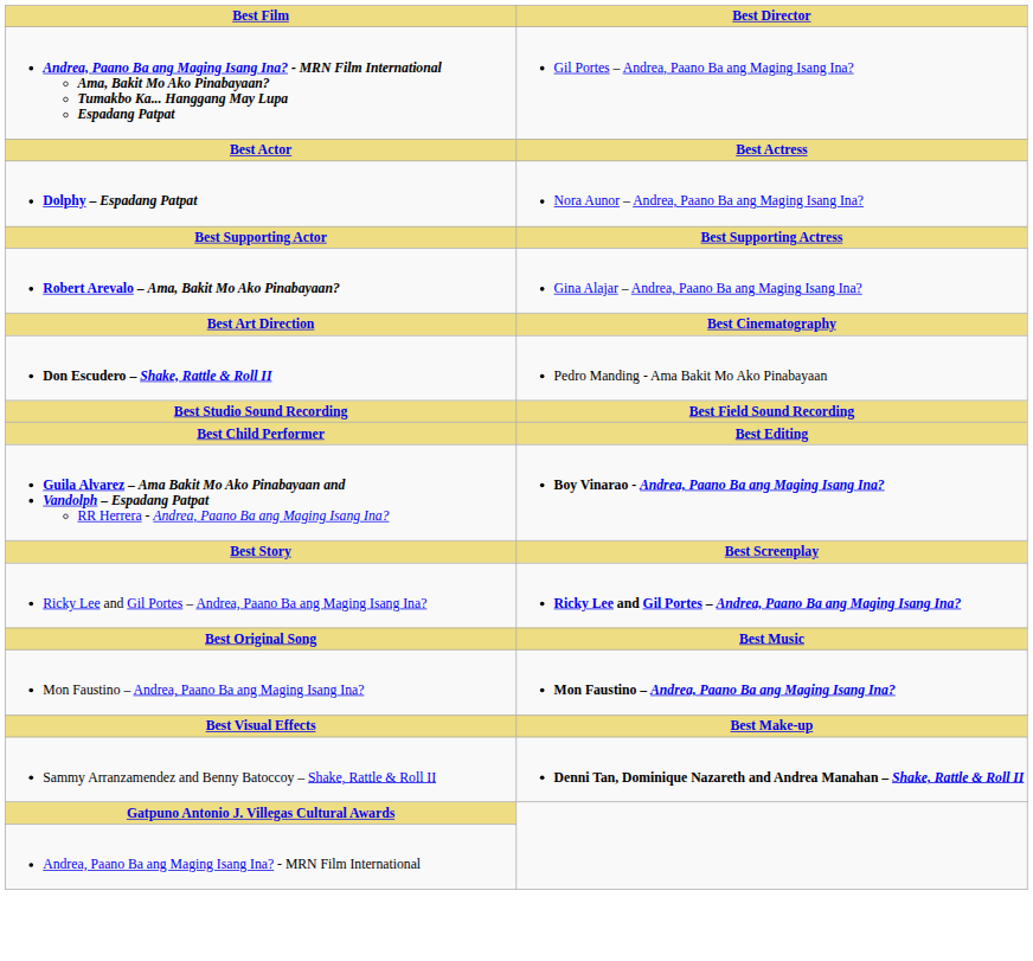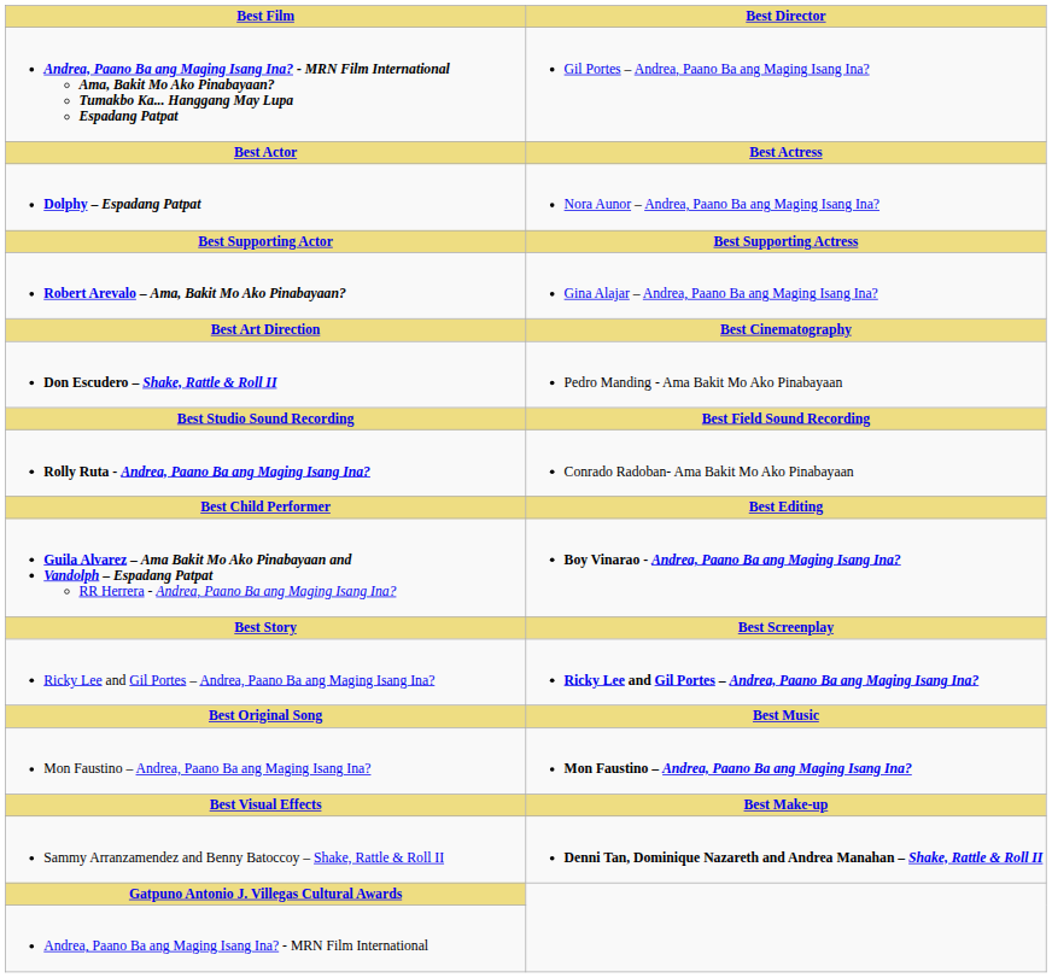 <table class=wikitable>
 <tr>
 <th style="background:#EEDD82; width:50%"><a href='#'>Best Film</a></th>
 <th style="background:#EEDD82; width:50%"><a href='#'>Best Director</a></th>
 </tr>
 <tr>
 <td valign="top"><br><ul><li><strong><em><a href='#'>Andrea, Paano Ba ang Maging Isang Ina?</a><em> - MRN Film International<strong><ul><li></em>Ama, Bakit Mo Ako Pinabayaan?<em> </li><li></em>Tumakbo Ka... Hanggang May Lupa<em> </li><li></em>Espadang Patpat<em></li></ul></li></ul></td>
 <td valign="top"><br><ul><li></strong><a href='#'>Gil Portes</a> – </em><a href='#'>Andrea, Paano Ba ang Maging Isang Ina?</a></em></strong></li></ul></td>
 </tr>
 <tr>
 <th style="background:#EEDD82; width:50%"><a href='#'>Best Actor</a></th>
 <th style="background:#EEDD82; width:50%"><a href='#'>Best Actress</a></th>
 </tr>
 <tr>
 <td valign="top"><br><ul><li><strong><a href='#'>Dolphy</a> – <em>Espadang Patpat<strong><em></li></ul></td>
 <td valign="top"><br><ul><li></strong><a href='#'>Nora Aunor</a> – </em><a href='#'>Andrea, Paano Ba ang Maging Isang Ina?</a></em></strong></li></ul></td>
 </tr>
 <tr>
 <th style="background:#EEDD82; width:50%"><a href='#'>Best Supporting Actor</a></th>
 <th style="background:#EEDD82; width:50%"><a href='#'>Best Supporting Actress</a></th>
 </tr>
 <tr>
 <td valign="top"><br><ul><li><strong><a href='#'>Robert Arevalo</a> – <em>Ama, Bakit Mo Ako Pinabayaan?<strong><em></li></ul></td>
 <td valign="top"><br><ul><li></strong><a href='#'>Gina Alajar</a> – </em><a href='#'>Andrea, Paano Ba ang Maging Isang Ina?</a></em></strong></li></ul></td>
 </tr>
 <tr>
 <th style="background:#EEDD82; width:50%"><a href='#'>Best Art Direction</a></th>
 <th style="background:#EEDD82; width:50%"><a href='#'>Best Cinematography</a></th>
 </tr>
 <tr>
 <td valign="top"><br><ul><li><strong>Don Escudero – <em><a href='#'>Shake, Rattle & Roll II</a><strong><em></li></ul></td>
 <td valign="top"><br><ul><li></strong>Pedro Manding - </em>Ama Bakit Mo Ako Pinabayaan</em></strong></li></ul></td>
 </tr>
 <tr>
 <th style="background:#EEDD82; width:50%"><a href='#'>Best Studio Sound Recording</a></th>
 <th style="background:#EEDD82; width:50%"><a href='#'>Best Field Sound Recording</a></th>
+</tr>
+<tr>
+<td valign="top"><br><ul><li><strong>Rolly Ruta - <em><a href='#'>Andrea, Paano Ba ang Maging Isang Ina?</a><strong><em></li></ul></td>
+<td valign="top"><br><ul><li></strong>Conrado Radoban- </em>Ama Bakit Mo Ako Pinabayaan</em></strong></li></ul></td>
 </tr>
 <tr>
 <th style="background:#EEDD82; width:50%"><a href='#'>Best Child Performer</a></th>
 <th style="background:#EEDD82; width:50%"><a href='#'>Best Editing</a></th>
 </tr>
 <tr>
 <td valign="top"><br><ul><li><strong><a href='#'>Guila Alvarez</a> – <em>Ama Bakit Mo Ako Pinabayaan<strong><em> and</li><li></strong><a href='#'>Vandolph</a> – </em>Espadang Patpat</em></strong><ul><li><a href='#'>RR Herrera</a> - <em><a href='#'>Andrea, Paano Ba ang Maging Isang Ina?</a></em></li></ul></li></ul></td>
 <td valign="top"><br><ul><li><strong>Boy Vinarao - <em><a href='#'>Andrea, Paano Ba ang Maging Isang Ina?</a><strong><em></li></ul></td>
 </tr>
 <tr>
 <th style="background:#EEDD82; width:50%"><a href='#'>Best Story</a></th>
 <th style="background:#EEDD82; width:50%"><a href='#'>Best Screenplay</a></th>
 </tr>
 <tr>
 <td valign="top"><br><ul><li></strong><a href='#'>Ricky Lee</a> and <a href='#'>Gil Portes</a> – </em><a href='#'>Andrea, Paano Ba ang Maging Isang Ina?</a></em></strong></li></ul></td>
 <td valign="top"><br><ul><li><strong><a href='#'>Ricky Lee</a> and <a href='#'>Gil Portes</a> – <em><a href='#'>Andrea, Paano Ba ang Maging Isang Ina?</a><strong><em></li></ul></td>
 </tr>
 <tr>
 <th style="background:#EEDD82; width:50%"><a href='#'>Best Original Song</a></th>
 <th style="background:#EEDD82; width:50%"><a href='#'>Best Music</a></th>
 </tr>
 <tr>
 <td valign="top"><br><ul><li></strong>Mon Faustino – </em><a href='#'>Andrea, Paano Ba ang Maging Isang Ina?</a></em></strong></li></ul></td>
 <td valign="top"><br><ul><li><strong>Mon Faustino – <em><a href='#'>Andrea, Paano Ba ang Maging Isang Ina?</a><strong><em></li></ul></td>
 </tr>
 <tr>
 <th style="background:#EEDD82; width:50%"><a href='#'>Best Visual Effects</a></th>
 <th style="background:#EEDD82; width:50%"><a href='#'>Best Make-up</a></th>
 </tr>
 <tr>
 <td valign="top"><br><ul><li></strong>Sammy Arranzamendez and Benny Batoccoy – </em><a href='#'>Shake, Rattle & Roll II</a></em></strong></li></ul></td>
 <td valign="top"><br><ul><li><strong>Denni Tan, Dominique Nazareth and Andrea Manahan – <em><a href='#'>Shake, Rattle & Roll II</a><strong><em></li></ul></td>
 </tr>
 <tr>
 <th style="background:#EEDD82; width:50%"><a href='#'>Gatpuno Antonio J. Villegas Cultural Awards</a></th>
 </tr>
 <tr>
 <td valign="top"><br><ul><li></em></strong><a href='#'>Andrea, Paano Ba ang Maging Isang Ina?</a></em> - MRN Film International</strong></li></ul></td>
 </tr>
 </table>
